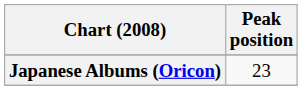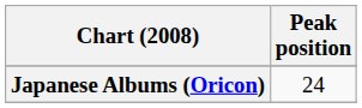 <table class="wikitable sortable plainrowheaders" style="text-align:center">
 <tr>
 <th scope="col">Chart (2008)</th>
 <th scope="col">Peak<br>position</th>
 </tr>
 <tr>
 </tr>
 <tr>
 </tr>
 <tr>
 </tr>
 <tr>
 </tr>
 <tr>
 </tr>
 <tr>
 </tr>
 <tr>
 </tr>
 <tr>
 </tr>
 <tr>
 </tr>
 <tr>
 </tr>
 <tr>
 <th scope="row">Japanese Albums (<a href='#'>Oricon</a>)</th>
-<td>23</td>
+<td>24</td>
 </tr>
 <tr>
 </tr>
 <tr>
 </tr>
 <tr>
 </tr>
 <tr>
 </tr>
 <tr>
 </tr>
 <tr>
 </tr>
 </table>
